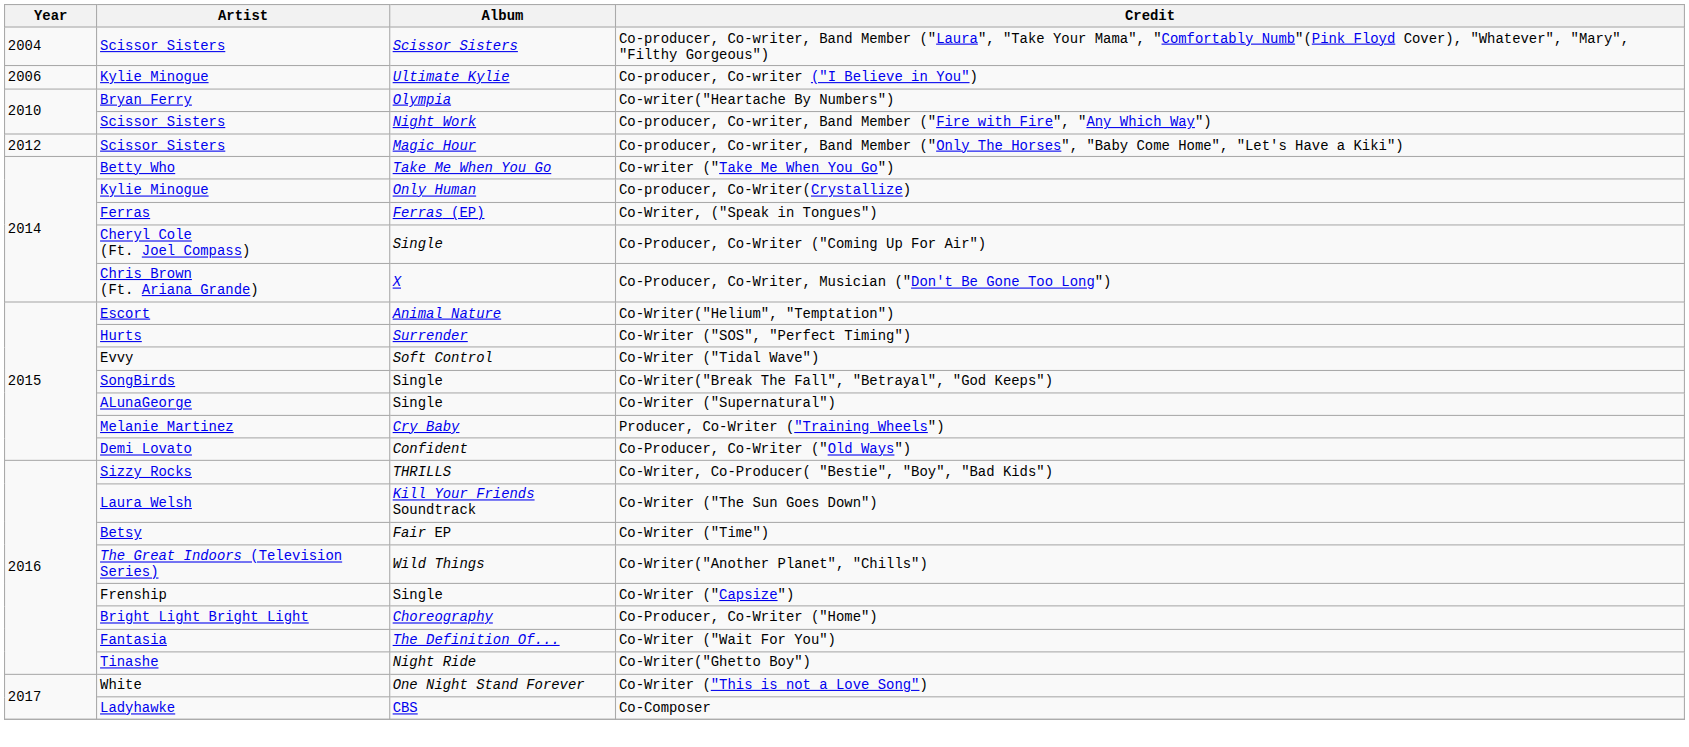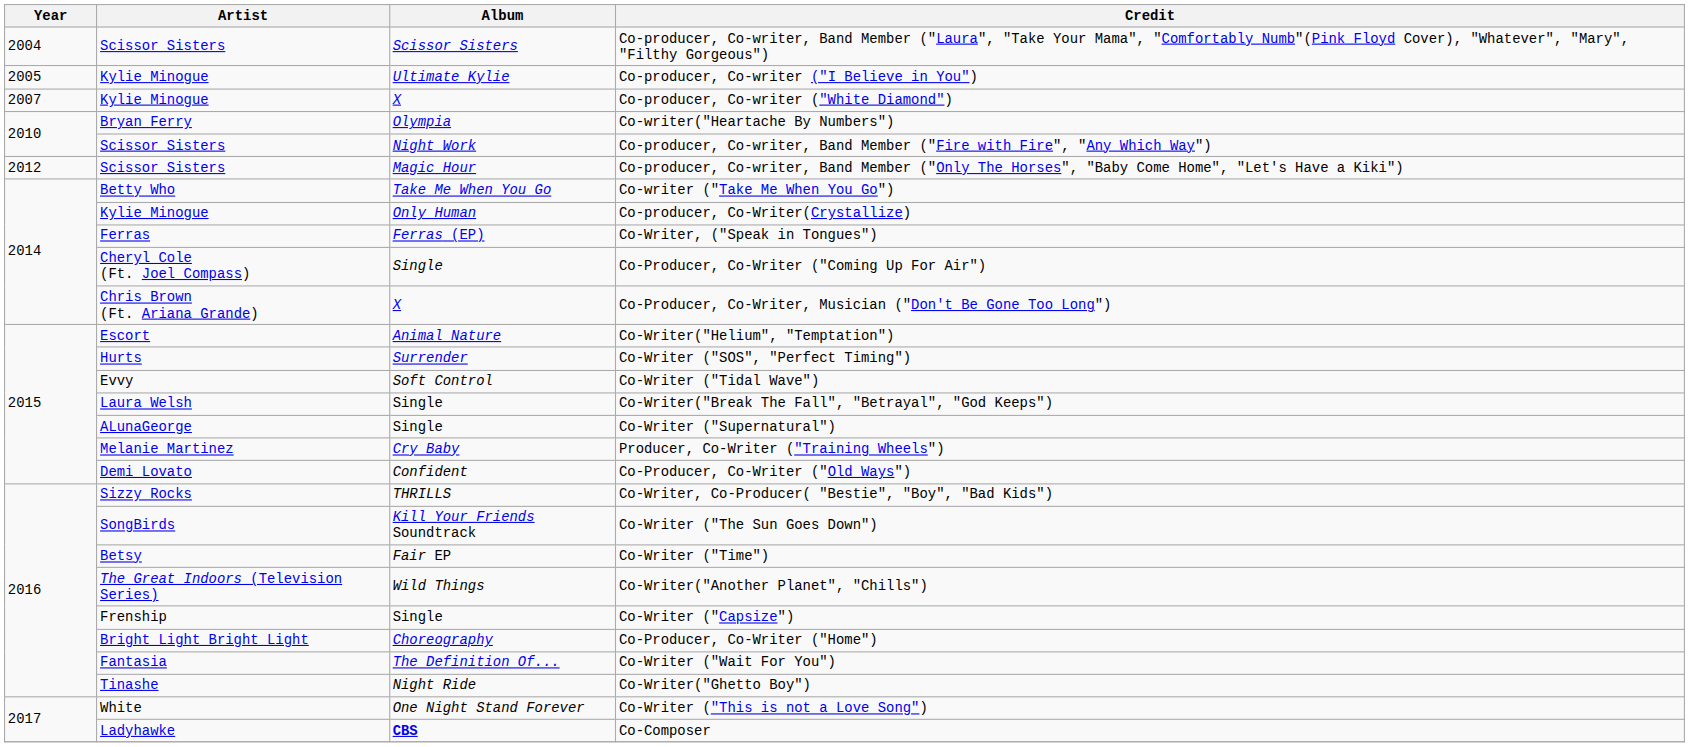 <table class="wikitable sortable">
 <tr>
 <th class="unsortable" style="width:80px;">Year</th>
 <th class="unsortable">Artist</th>
 <th>Album</th>
 <th class="unsortable">Credit</th>
 </tr>
 <tr>
 <td rowspan=1>2004</td>
 <td><a href='#'>Scissor Sisters</a></td>
 <td><em><a href='#'>Scissor Sisters</a></em></td>
 <td>Co-producer, Co-writer, Band Member ("<a href='#'>Laura</a>", "Take Your Mama", "<a href='#'>Comfortably Numb</a>"(<a href='#'>Pink Floyd</a> Cover), "Whatever", "Mary", "Filthy Gorgeous")</td>
 </tr>
 <tr>
-<td>2006</td>
+<td>2005</td>
 <td><a href='#'>Kylie Minogue</a></td>
 <td><em><a href='#'>Ultimate Kylie</a></em></td>
 <td>Co-producer, Co-writer <a href='#'>("I Believe in You"</a>)</td>
+</tr>
+<tr>
+<td>2007</td>
+<td><a href='#'>Kylie Minogue</a></td>
+<td><a href='#'><em>X</em></a></td>
+<td>Co-producer, Co-writer (<a href='#'>"White Diamond"</a>)</td>
 </tr>
 <tr>
 <td rowspan="2">2010</td>
 <td><a href='#'>Bryan Ferry</a></td>
 <td><em><a href='#'>Olympia</a></em></td>
 <td>Co-writer("Heartache By Numbers")</td>
 </tr>
 <tr>
 <td><a href='#'>Scissor Sisters</a></td>
 <td><em><a href='#'>Night Work</a></em></td>
 <td>Co-producer, Co-writer, Band Member ("<a href='#'>Fire with Fire</a>", "<a href='#'>Any Which Way</a>")</td>
 </tr>
 <tr>
 <td>2012</td>
 <td><a href='#'>Scissor Sisters</a></td>
 <td><a href='#'><em>Magic Hour</em></a></td>
 <td>Co-producer, Co-writer, Band Member ("<a href='#'>Only The Horses</a>", "Baby Come Home", "Let's Have a Kiki")</td>
 </tr>
 <tr>
 <td rowspan="5">2014</td>
 <td><a href='#'>Betty Who</a></td>
 <td><em><a href='#'>Take Me When You Go</a></em></td>
 <td>Co-writer ("<a href='#'>Take Me When You Go</a>")</td>
 </tr>
 <tr>
 <td><a href='#'>Kylie Minogue</a></td>
 <td><a href='#'><em>Only Human</em></a></td>
 <td>Co-producer, Co-Writer(<a href='#'>Crystallize</a>)</td>
 </tr>
 <tr>
 <td><a href='#'>Ferras</a></td>
 <td><a href='#'><em>Ferras</em> (EP)</a></td>
 <td>Co-Writer, ("Speak in Tongues")</td>
 </tr>
 <tr>
 <td><a href='#'>Cheryl Cole</a><br>(Ft. <a href='#'>Joel Compass</a>)</td>
 <td><em>Single</em></td>
 <td>Co-Producer, Co-Writer ("Coming Up For Air")</td>
 </tr>
 <tr>
 <td><a href='#'>Chris Brown</a><br>(Ft. <a href='#'>Ariana Grande</a>)</td>
 <td><a href='#'><em>X</em></a></td>
 <td>Co-Producer, Co-Writer, Musician ("<a href='#'>Don't Be Gone Too Long</a>")</td>
 </tr>
 <tr>
 <td rowspan="7">2015</td>
 <td><a href='#'>Escort</a></td>
 <td><em><a href='#'>Animal Nature</a></em></td>
 <td>Co-Writer("Helium", "Temptation")</td>
 </tr>
 <tr>
 <td><a href='#'>Hurts</a></td>
 <td><a href='#'><em>Surrender</em></a></td>
 <td>Co-Writer ("SOS", "Perfect Timing")</td>
 </tr>
 <tr>
 <td>Evvy</td>
 <td><em>Soft Control</em></td>
 <td>Co-Writer ("Tidal Wave")</td>
 </tr>
 <tr>
-<td><a href='#'>SongBirds</a></td>
+<td><a href='#'>Laura Welsh</a></td>
 <td>Single</td>
 <td>Co-Writer("Break The Fall", "Betrayal", "God Keeps")</td>
 </tr>
 <tr>
 <td><a href='#'>ALunaGeorge</a></td>
 <td>Single</td>
 <td>Co-Writer ("Supernatural")</td>
 </tr>
 <tr>
 <td><a href='#'>Melanie Martinez</a></td>
 <td><a href='#'><em>Cry Baby</em></a></td>
 <td>Producer, Co-Writer (<a href='#'>"Training Wheels</a>")</td>
 </tr>
 <tr>
 <td><a href='#'>Demi Lovato</a></td>
 <td><em>Confident</em></td>
 <td>Co-Producer, Co-Writer ("<a href='#'>Old Ways</a>")</td>
 </tr>
 <tr>
 <td rowspan="8">2016</td>
 <td><a href='#'>Sizzy Rocks</a></td>
 <td><em>THRILLS</em></td>
 <td>Co-Writer, Co-Producer( "Bestie", "Boy", "Bad Kids")</td>
 </tr>
 <tr>
-<td><a href='#'>Laura Welsh</a></td>
+<td><a href='#'>SongBirds</a></td>
 <td><a href='#'><em>Kill Your Friends</em></a> Soundtrack</td>
 <td>Co-Writer ("The Sun Goes Down")</td>
 </tr>
 <tr>
 <td><a href='#'>Betsy</a></td>
 <td><em>Fair</em> EP</td>
 <td>Co-Writer ("Time")</td>
 </tr>
 <tr>
 <td><a href='#'><em>The Great Indoors</em> (Television Series)</a></td>
 <td><em>Wild Things</em></td>
 <td>Co-Writer("Another Planet", "Chills")</td>
 </tr>
 <tr>
 <td>Frenship</td>
 <td>Single</td>
 <td>Co-Writer ("<a href='#'>Capsize</a>")</td>
 </tr>
 <tr>
 <td><a href='#'>Bright Light Bright Light</a></td>
 <td><a href='#'><em>Choreography</em></a></td>
 <td>Co-Producer, Co-Writer ("Home")</td>
 </tr>
 <tr>
 <td><a href='#'>Fantasia</a></td>
 <td><em><a href='#'>The Definition Of...</a></em></td>
 <td>Co-Writer ("Wait For You")</td>
 </tr>
 <tr>
 <td><a href='#'>Tinashe</a></td>
 <td><em>Night Ride</em></td>
 <td>Co-Writer("Ghetto Boy")</td>
 </tr>
 <tr>
 <td rowspan="2">2017</td>
 <td>White</td>
 <td><em>One Night Stand Forever</em></td>
 <td>Co-Writer (<a href='#'>"This is not a Love Song"</a>)</td>
 </tr>
 <tr>
 <td><a href='#'>Ladyhawke</a></td>
-<td><a href='#'>CBS</a></td>
+<td><strong><a href='#'>CBS</a></strong></td>
 <td>Co-Composer</td>
 </tr>
 <tr>
 </tr>
 </table>
